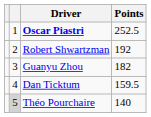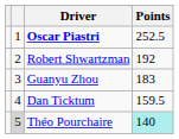 <table class="wikitable" style="font-size: 85%;">
 <tr>
 <th></th>
 <th></th>
 <th>Driver</th>
 <th>Points</th>
 </tr>
 <tr>
 <td align="left"></td>
 <td align="center">1</td>
 <td> <strong><a href='#'>Oscar Piastri</a></strong></td>
 <td>252.5</td>
 </tr>
 <tr>
 <td align="left"></td>
 <td align="center">2</td>
 <td> <a href='#'>Robert Shwartzman</a></td>
 <td>192</td>
 </tr>
 <tr>
 <td align="left"></td>
 <td align="center">3</td>
 <td> <a href='#'>Guanyu Zhou</a></td>
-<td>182</td>
+<td>183</td>
 </tr>
 <tr>
 <td align="left"></td>
 <td align="center">4</td>
 <td> <a href='#'>Dan Ticktum</a></td>
 <td>159.5</td>
 </tr>
 <tr>
 <td align="left"></td>
 <td align="center" style="background: lightgrey;">5</td>
 <td> <a href='#'>Théo Pourchaire</a></td>
-<td>140</td>
+<td style="background: paleturquoise;">140</td>
 </tr>
 </table>
